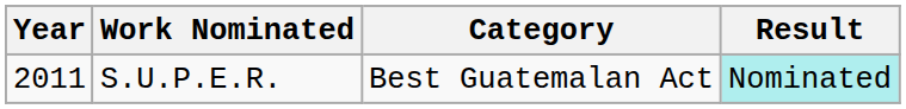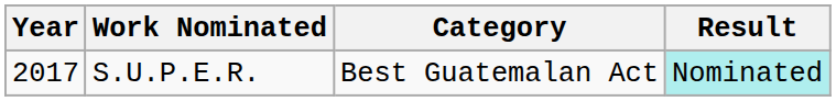 <table class="wikitable">
 <tr>
 <th align="center">Year</th>
 <th align="center">Work Nominated</th>
 <th align="center">Category</th>
 <th align="center">Result</th>
 </tr>
 <tr>
-<td>2011</td>
+<td>2017</td>
 <td>S.U.P.E.R.</td>
 <td>Best Guatemalan Act</td>
 <td style="background: paleturquoise;">Nominated</td>
 </tr>
 </table>
